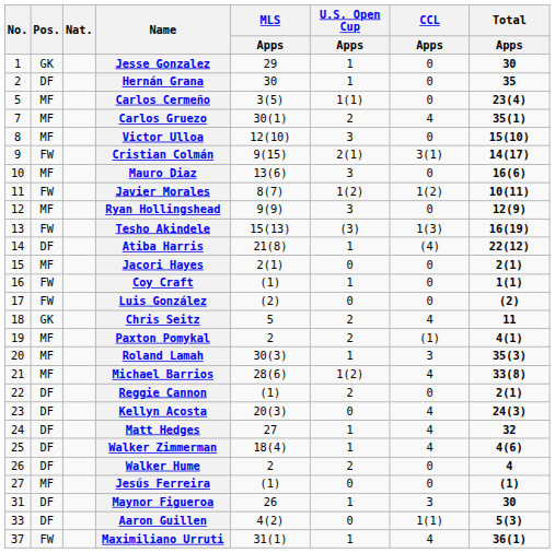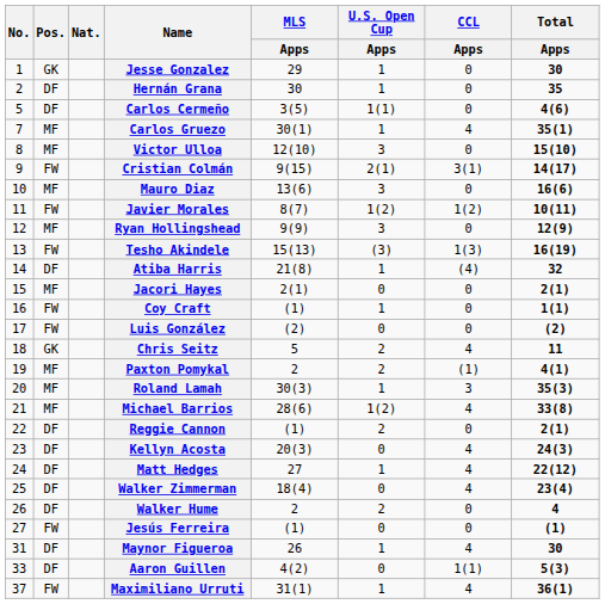 <table class="wikitable sortable" style="text-align:center">
 <tr>
 <th rowspan="2">No.</th>
 <th rowspan="2">Pos.</th>
 <th rowspan="2">Nat.</th>
 <th rowspan="2" style="width:150px;">Name</th>
 <th colspan="1" style="width:86px;"><a href='#'>MLS</a></th>
 <th colspan="1" style="width:86px;"><a href='#'>U.S. Open Cup</a></th>
 <th colspan="1" style="width:86px;"><a href='#'>CCL</a></th>
 <th colspan="1" style="width:86px;">Total</th>
 </tr>
 <tr>
 <th>Apps</th>
 <th>Apps</th>
 <th>Apps</th>
 <th>Apps</th>
 </tr>
 <tr>
 <td>1</td>
 <td>GK</td>
 <td></td>
 <th scope=row><a href='#'>Jesse Gonzalez</a></th>
 <td>29</td>
 <td>1</td>
 <td>0</td>
 <td><strong>30</strong></td>
 </tr>
 <tr>
 <td>2</td>
 <td>DF</td>
 <td></td>
 <th scope=row><a href='#'>Hernán Grana</a></th>
 <td>30</td>
 <td>1</td>
 <td>0</td>
 <td><strong>35</strong></td>
 </tr>
 <tr>
 <td>5</td>
-<td>MF</td>
+<td>DF</td>
 <td></td>
 <th scope=row><a href='#'>Carlos Cermeño</a></th>
 <td>3(5)</td>
 <td>1(1)</td>
 <td>0</td>
-<td><strong>23(4)</strong></td>
+<td><strong>4(6)</strong></td>
 </tr>
 <tr>
 <td>7</td>
 <td>MF</td>
 <td></td>
 <th scope=row><a href='#'>Carlos Gruezo</a></th>
 <td>30(1)</td>
-<td>2</td>
+<td>1</td>
 <td>4</td>
 <td><strong>35(1)</strong></td>
 </tr>
 <tr>
 <td>8</td>
 <td>MF</td>
 <td></td>
 <th scope=row><a href='#'>Victor Ulloa</a></th>
 <td>12(10)</td>
 <td>3</td>
 <td>0</td>
 <td><strong>15(10)</strong></td>
 </tr>
 <tr>
 <td>9</td>
 <td>FW</td>
 <td></td>
 <th scope=row><a href='#'>Cristian Colmán</a></th>
 <td>9(15)</td>
 <td>2(1)</td>
 <td>3(1)</td>
 <td><strong>14(17)</strong></td>
 </tr>
 <tr>
 <td>10</td>
 <td>MF</td>
 <td></td>
 <th scope=row><a href='#'>Mauro Diaz</a></th>
 <td>13(6)</td>
 <td>3</td>
 <td>0</td>
 <td><strong>16(6)</strong></td>
 </tr>
 <tr>
 <td>11</td>
 <td>FW</td>
 <td></td>
 <th scope=row><a href='#'>Javier Morales</a></th>
 <td>8(7)</td>
 <td>1(2)</td>
 <td>1(2)</td>
 <td><strong>10(11)</strong></td>
 </tr>
 <tr>
 <td>12</td>
 <td>MF</td>
 <td></td>
 <th scope=row><a href='#'>Ryan Hollingshead</a></th>
 <td>9(9)</td>
 <td>3</td>
 <td>0</td>
 <td><strong>12(9)</strong></td>
 </tr>
 <tr>
 <td>13</td>
 <td>FW</td>
 <td></td>
 <th scope=row><a href='#'>Tesho Akindele</a></th>
 <td>15(13)</td>
 <td>(3)</td>
 <td>1(3)</td>
 <td><strong>16(19)</strong></td>
 </tr>
 <tr>
 <td>14</td>
 <td>DF</td>
 <td></td>
 <th scope=row><a href='#'>Atiba Harris</a></th>
 <td>21(8)</td>
 <td>1</td>
 <td>(4)</td>
-<td><strong>22(12)</strong></td>
+<td><strong>32</strong></td>
 </tr>
 <tr>
 <td>15</td>
 <td>MF</td>
 <td></td>
 <th scope=row><a href='#'>Jacori Hayes</a></th>
 <td>2(1)</td>
 <td>0</td>
 <td>0</td>
 <td><strong>2(1)</strong></td>
 </tr>
 <tr>
 <td>16</td>
 <td>FW</td>
 <td></td>
 <th scope=row><a href='#'>Coy Craft</a></th>
 <td>(1)</td>
 <td>1</td>
 <td>0</td>
 <td><strong>1(1)</strong></td>
 </tr>
 <tr>
 <td>17</td>
 <td>FW</td>
 <td></td>
 <th scope=row><a href='#'>Luis González</a></th>
 <td>(2)</td>
 <td>0</td>
 <td>0</td>
 <td><strong>(2)</strong></td>
 </tr>
 <tr>
 <td>18</td>
 <td>GK</td>
 <td></td>
 <th scope=row><a href='#'>Chris Seitz</a></th>
 <td>5</td>
 <td>2</td>
 <td>4</td>
 <td><strong>11</strong></td>
 </tr>
 <tr>
 <td>19</td>
 <td>MF</td>
 <td></td>
 <th scope=row><a href='#'>Paxton Pomykal</a></th>
 <td>2</td>
 <td>2</td>
 <td>(1)</td>
 <td><strong>4(1)</strong></td>
 </tr>
 <tr>
 <td>20</td>
 <td>MF</td>
 <td></td>
 <th scope=row><a href='#'>Roland Lamah</a></th>
 <td>30(3)</td>
 <td>1</td>
 <td>3</td>
 <td><strong>35(3)</strong></td>
 </tr>
 <tr>
 <td>21</td>
 <td>MF</td>
 <td></td>
 <th scope=row><a href='#'>Michael Barrios</a></th>
 <td>28(6)</td>
 <td>1(2)</td>
 <td>4</td>
 <td><strong>33(8)</strong></td>
 </tr>
 <tr>
 <td>22</td>
 <td>DF</td>
 <td></td>
 <th scope=row><a href='#'>Reggie Cannon</a></th>
 <td>(1)</td>
 <td>2</td>
 <td>0</td>
 <td><strong>2(1)</strong></td>
 </tr>
 <tr>
 <td>23</td>
 <td>DF</td>
 <td></td>
 <th scope=row><a href='#'>Kellyn Acosta</a></th>
 <td>20(3)</td>
 <td>0</td>
 <td>4</td>
 <td><strong>24(3)</strong></td>
 </tr>
 <tr>
 <td>24</td>
 <td>DF</td>
 <td></td>
 <th scope=row><a href='#'>Matt Hedges</a></th>
 <td>27</td>
 <td>1</td>
 <td>4</td>
-<td><strong>32</strong></td>
+<td><strong>22(12)</strong></td>
 </tr>
 <tr>
 <td>25</td>
 <td>DF</td>
 <td></td>
 <th scope=row><a href='#'>Walker Zimmerman</a></th>
 <td>18(4)</td>
-<td>1</td>
+<td>0</td>
 <td>4</td>
-<td><strong>4(6)</strong></td>
+<td><strong>23(4)</strong></td>
 </tr>
 <tr>
 <td>26</td>
 <td>DF</td>
 <td></td>
 <th scope=row><a href='#'>Walker Hume</a></th>
 <td>2</td>
 <td>2</td>
 <td>0</td>
 <td><strong>4</strong></td>
 </tr>
 <tr>
 <td>27</td>
-<td>MF</td>
+<td>FW</td>
 <td></td>
 <th scope=row><a href='#'>Jesús Ferreira</a></th>
 <td>(1)</td>
 <td>0</td>
 <td>0</td>
 <td><strong>(1)</strong></td>
 </tr>
 <tr>
 <td>31</td>
 <td>DF</td>
 <td></td>
 <th scope=row><a href='#'>Maynor Figueroa</a></th>
 <td>26</td>
 <td>1</td>
-<td>3</td>
+<td>4</td>
 <td><strong>30</strong></td>
 </tr>
 <tr>
 <td>33</td>
 <td>DF</td>
 <td></td>
 <th scope=row><a href='#'>Aaron Guillen</a></th>
 <td>4(2)</td>
 <td>0</td>
 <td>1(1)</td>
 <td><strong>5(3)</strong></td>
 </tr>
 <tr>
 <td>37</td>
 <td>FW</td>
 <td></td>
 <th scope=row><a href='#'>Maximiliano Urruti</a></th>
 <td>31(1)</td>
 <td>1</td>
 <td>4</td>
 <td><strong>36(1)</strong></td>
 </tr>
 </table>
